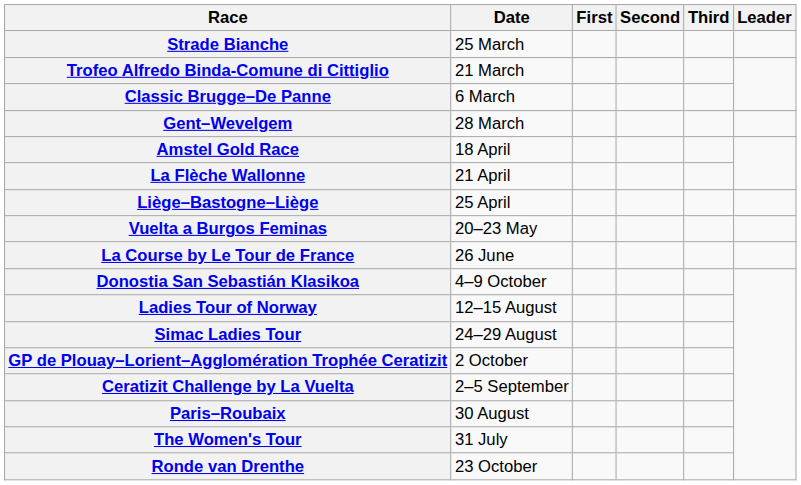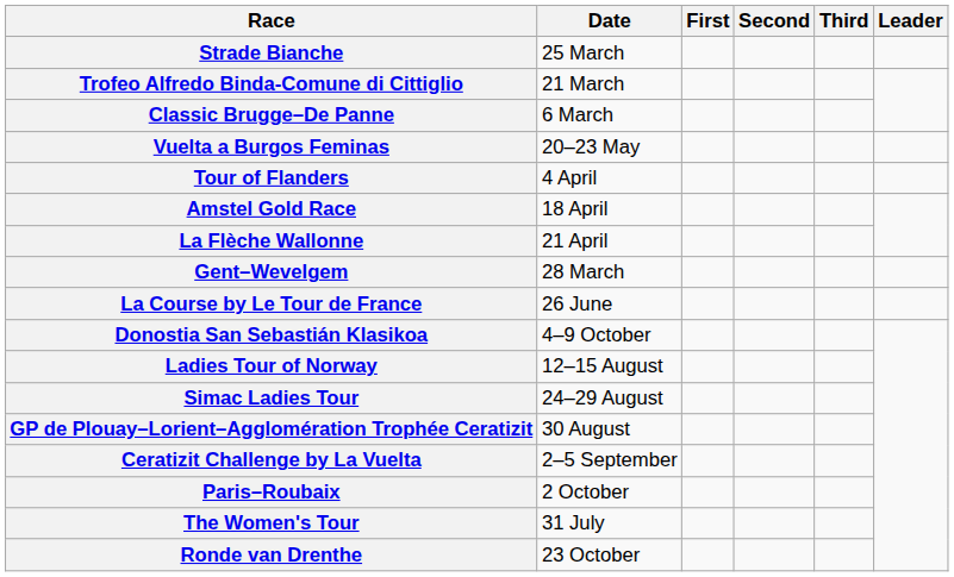 <table class="wikitable plainrowheaders">
 <tr>
 <th scope=col>Race</th>
 <th scope=col>Date</th>
 <th scope=col>First</th>
 <th scope=col>Second</th>
 <th scope=col>Third</th>
 <th scope=col> Leader</th>
 </tr>
 <tr>
 <th scope=row> <a href='#'>Strade Bianche</a></th>
 <td>25 March</td>
 <td></td>
 <td></td>
 <td></td>
 <td></td>
 </tr>
 <tr>
 <th scope=row> <a href='#'>Trofeo Alfredo Binda-Comune di Cittiglio</a></th>
 <td>21 March</td>
 <td></td>
 <td></td>
 <td></td>
 <td rowspan=2></td>
 </tr>
 <tr>
 <th scope=row> <a href='#'>Classic Brugge–De Panne</a></th>
 <td>6 March</td>
 <td></td>
 <td></td>
 <td></td>
 </tr>
 <tr>
-<th scope=row> <a href='#'>Gent–Wevelgem</a></th>
-<td>28 March</td>
+<th scope=row> <a href='#'>Vuelta a Burgos Feminas</a></th>
+<td>20–23 May</td>
+<td></td>
+<td></td>
+<td></td>
+<td></td>
+</tr>
+<tr>
+<th scope=row> <a href='#'>Tour of Flanders</a></th>
+<td>4 April</td>
 <td></td>
 <td></td>
 <td></td>
 <td></td>
 </tr>
 <tr>
 <th scope=row> <a href='#'>Amstel Gold Race</a></th>
 <td>18 April</td>
 <td></td>
 <td></td>
 <td></td>
 <td rowspan=2></td>
 </tr>
 <tr>
 <th scope=row> <a href='#'>La Flèche Wallonne</a></th>
 <td>21 April</td>
 <td></td>
 <td></td>
 <td></td>
 </tr>
 <tr>
-<th scope=row> <a href='#'>Liège–Bastogne–Liège</a></th>
-<td>25 April</td>
-<td></td>
-<td></td>
-<td></td>
-<td></td>
-</tr>
-<tr>
-<th scope=row> <a href='#'>Vuelta a Burgos Feminas</a></th>
-<td>20–23 May</td>
+<th scope=row> <a href='#'>Gent–Wevelgem</a></th>
+<td>28 March</td>
 <td></td>
 <td></td>
 <td></td>
 <td></td>
 </tr>
 <tr>
 <th scope=row> <a href='#'>La Course by Le Tour de France</a></th>
 <td>26 June</td>
 <td></td>
 <td></td>
 <td></td>
 <td></td>
 </tr>
 <tr>
 <th scope=row> <a href='#'>Donostia San Sebastián Klasikoa</a></th>
 <td>4–9 October</td>
 <td></td>
 <td></td>
 <td></td>
 <td rowspan=8></td>
 </tr>
 <tr>
 <th scope=row> <a href='#'>Ladies Tour of Norway</a></th>
 <td>12–15 August</td>
 <td></td>
 <td></td>
 <td></td>
 </tr>
 <tr>
 <th scope=row> <a href='#'>Simac Ladies Tour</a></th>
 <td>24–29 August</td>
 <td></td>
 <td></td>
 <td></td>
 </tr>
 <tr>
 <th scope=row> <a href='#'>GP de Plouay–Lorient–Agglomération Trophée Ceratizit</a></th>
-<td>2 October</td>
+<td>30 August</td>
 <td></td>
 <td></td>
 <td></td>
 </tr>
 <tr>
 <th scope=row> <a href='#'>Ceratizit Challenge by La Vuelta</a></th>
 <td>2–5 September</td>
 <td></td>
 <td></td>
 <td></td>
 </tr>
 <tr>
 <th scope=row> <a href='#'>Paris–Roubaix</a></th>
-<td>30 August</td>
+<td>2 October</td>
 <td></td>
 <td></td>
 <td></td>
 </tr>
 <tr>
 <th scope=row> <a href='#'>The Women's Tour</a></th>
 <td>31 July</td>
 <td></td>
 <td></td>
 <td></td>
 </tr>
 <tr>
 <th scope=row> <a href='#'>Ronde van Drenthe</a></th>
 <td>23 October</td>
 <td></td>
 <td></td>
 <td></td>
 </tr>
 </table>
